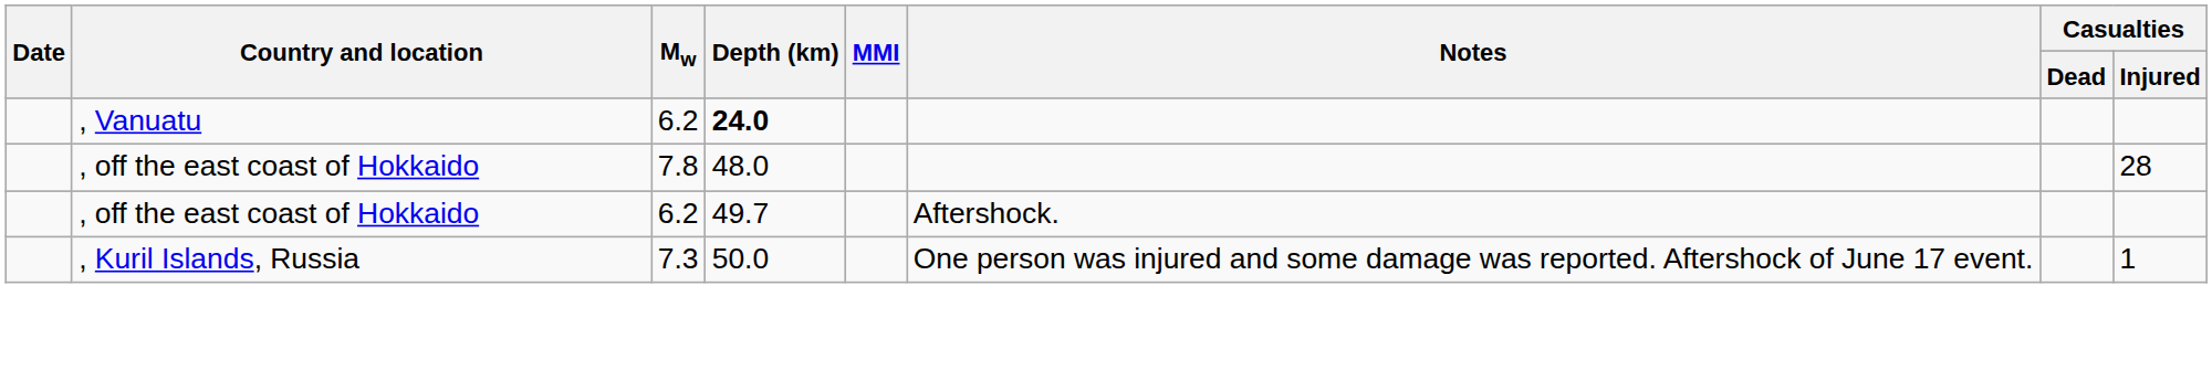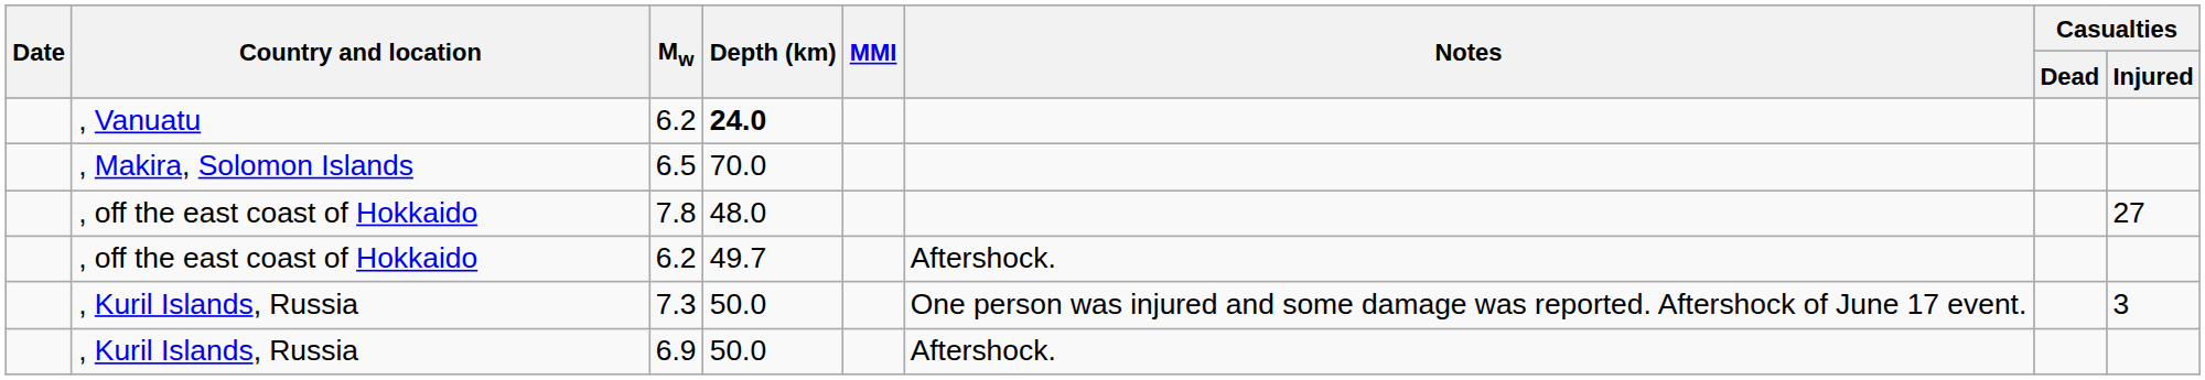 <table class="wikitable sortable sort-under" style="border:1px black; margin-left:1em;">
 <tr>
 <th rowspan="2"><small>Date</small></th>
 <th rowspan="2" style="width: 310px"><small>Country and location</small></th>
 <th rowspan="2"><small>M<sub>w</sub></small></th>
 <th rowspan="2"><small>Depth (km)</small></th>
 <th rowspan="2"><small><a href='#'>MMI</a></small></th>
 <th rowspan="2" class="unsortable"><small>Notes</small></th>
 <th colspan="2"><small>Casualties</small></th>
 </tr>
 <tr>
 <th><small>Dead</small></th>
 <th><small>Injured</small></th>
 </tr>
 <tr>
 <td></td>
 <td>, <a href='#'>Vanuatu</a></td>
 <td>6.2</td>
 <td><strong>24.0</strong></td>
 <td></td>
 <td></td>
 <td></td>
 <td></td>
 </tr>
 <tr>
 <td></td>
+<td>, <a href='#'>Makira</a>, <a href='#'>Solomon Islands</a></td>
+<td>6.5</td>
+<td>70.0</td>
+<td></td>
+<td></td>
+<td></td>
+<td></td>
+</tr>
+<tr>
+<td></td>
 <td>, off the east coast of <a href='#'>Hokkaido</a></td>
 <td>7.8</td>
 <td>48.0</td>
 <td></td>
 <td></td>
 <td></td>
-<td>28</td>
+<td>27</td>
 </tr>
 <tr>
 <td></td>
 <td>, off the east coast of <a href='#'>Hokkaido</a></td>
 <td>6.2</td>
 <td>49.7</td>
 <td></td>
 <td>Aftershock.</td>
 <td></td>
 <td></td>
 </tr>
 <tr>
 <td></td>
 <td>, <a href='#'>Kuril Islands</a>, Russia</td>
 <td>7.3</td>
 <td>50.0</td>
 <td></td>
 <td>One person was injured and some damage was reported. Aftershock of June 17 event.</td>
 <td></td>
-<td>1</td>
+<td>3</td>
+</tr>
+<tr>
+<td></td>
+<td>, <a href='#'>Kuril Islands</a>, Russia</td>
+<td>6.9</td>
+<td>50.0</td>
+<td></td>
+<td>Aftershock.</td>
+<td></td>
+<td></td>
 </tr>
 </table>
